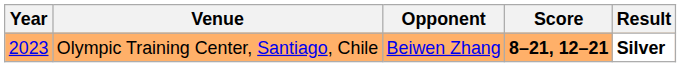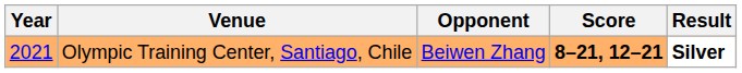 <table class="sortable wikitable" style="font-size: 90%;">
 <tr>
 <th>Year</th>
 <th>Venue</th>
 <th>Opponent</th>
 <th>Score</th>
 <th>Result</th>
 </tr>
 <tr style="background:#FFB069">
-<td align="center"><a href='#'>2023</a></td>
+<td align="center"><a href='#'>2021</a></td>
 <td align="left">Olympic Training Center, <a href='#'>Santiago</a>, Chile</td>
 <td align="left"> <a href='#'>Beiwen Zhang</a></td>
 <td align="left"><strong>8–21, 12–21</strong></td>
 <td style="text-align:left; background:white"> <strong>Silver</strong></td>
 </tr>
 </table>
